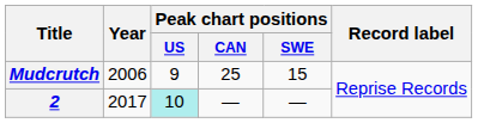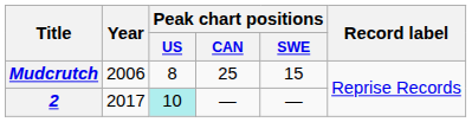 <table class="wikitable plainrowheaders" style="text-align:center">
 <tr>
 <th rowspan="2">Title</th>
 <th rowspan="2">Year</th>
 <th colspan="3">Peak chart positions</th>
 <th rowspan="2">Record label</th>
 </tr>
 <tr>
 <th><small><a href='#'>US</a><br></small></th>
 <th><small><a href='#'>CAN</a><br></small></th>
 <th><small><a href='#'>SWE</a></small></th>
 </tr>
 <tr>
 <th scope="row"><em><a href='#'>Mudcrutch</a></em></th>
 <td>2006</td>
-<td>9</td>
+<td>8</td>
 <td>25</td>
 <td>15</td>
 <td rowspan="2"><a href='#'>Reprise Records</a></td>
 </tr>
 <tr>
 <th scope="row"><em><a href='#'>2</a></em></th>
 <td>2017</td>
 <td style="background: paleturquoise;">10</td>
 <td>—</td>
 <td>—</td>
 </tr>
 </table>
